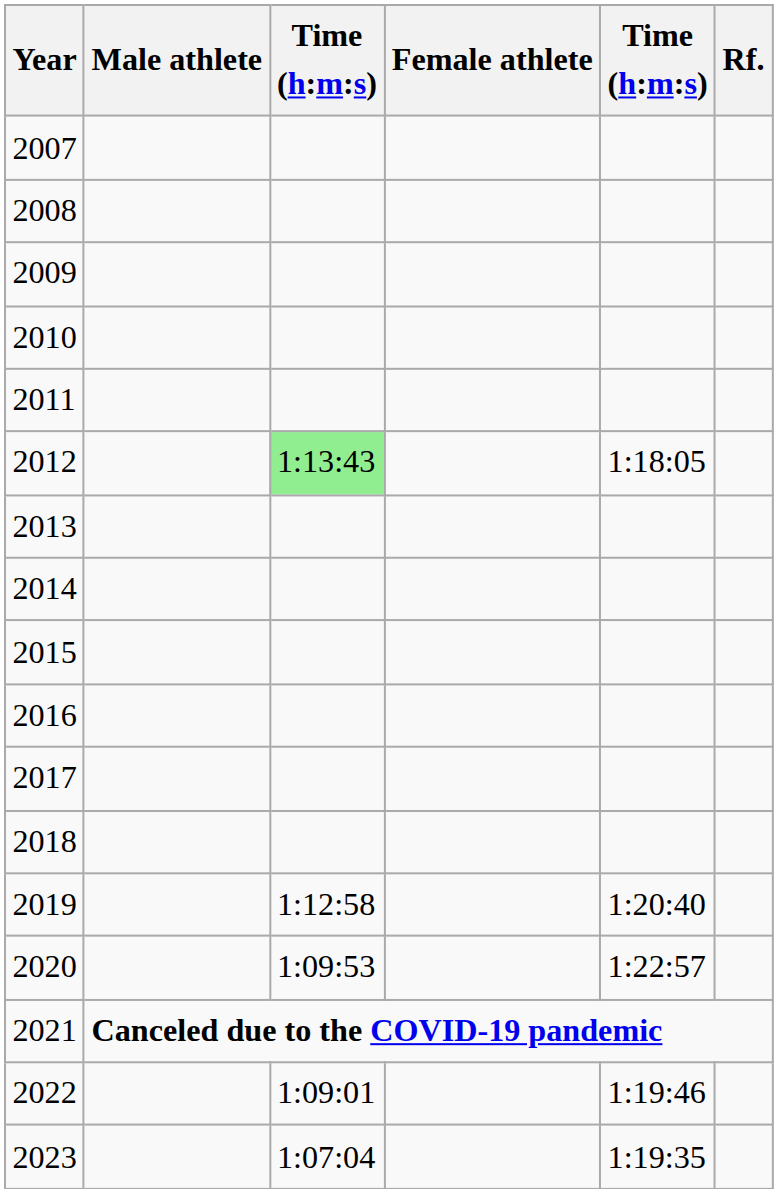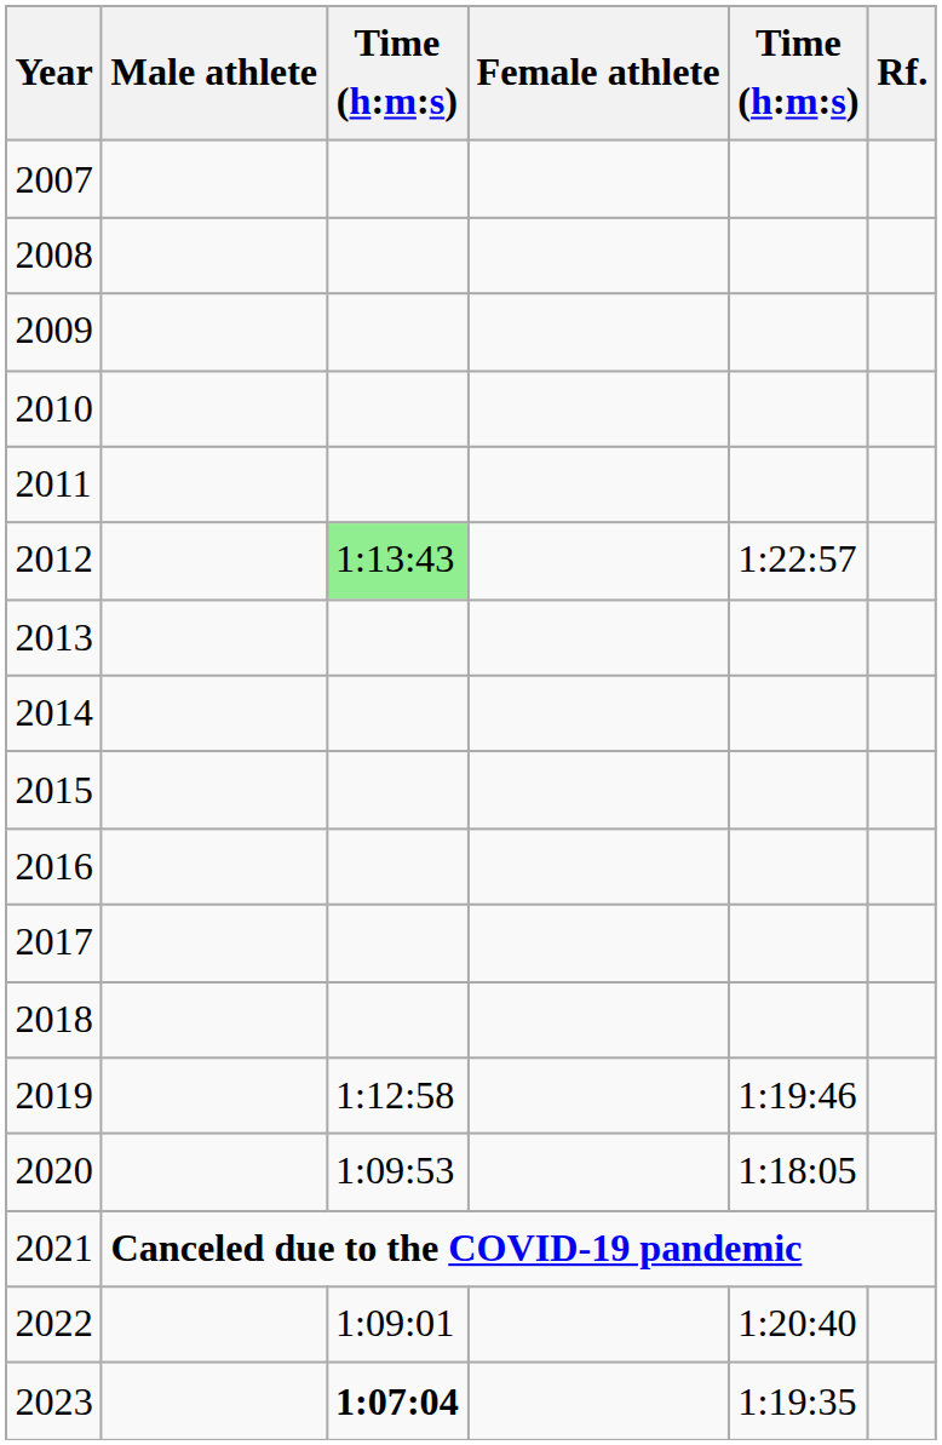 <table class="wikitable sortable" style="font-size:1.00em; line-height:1.5em;">
 <tr>
 <th>Year</th>
 <th>Male athlete</th>
 <th>Time<br>(<a href='#'>h</a>:<a href='#'>m</a>:<a href='#'>s</a>)</th>
 <th>Female athlete</th>
 <th>Time<br>(<a href='#'>h</a>:<a href='#'>m</a>:<a href='#'>s</a>)</th>
 <th class="unsortable">Rf.</th>
 </tr>
 <tr>
 <td>2007</td>
 <td></td>
 <td></td>
 <td></td>
 <td></td>
 <td></td>
 </tr>
 <tr>
 <td>2008</td>
 <td></td>
 <td></td>
 <td></td>
 <td></td>
 <td></td>
 </tr>
 <tr>
 <td>2009</td>
 <td></td>
 <td></td>
 <td></td>
 <td></td>
 <td></td>
 </tr>
 <tr>
 <td>2010</td>
 <td></td>
 <td></td>
 <td></td>
 <td></td>
 <td></td>
 </tr>
 <tr>
 <td>2011</td>
 <td></td>
 <td></td>
 <td></td>
 <td></td>
 <td></td>
 </tr>
 <tr>
 <td>2012</td>
 <td></td>
 <td style="background: lightgreen;">1:13:43</td>
 <td></td>
-<td>1:18:05</td>
+<td>1:22:57</td>
 <td></td>
 </tr>
 <tr>
 <td>2013</td>
 <td></td>
 <td></td>
 <td></td>
 <td></td>
 <td></td>
 </tr>
 <tr>
 <td>2014</td>
 <td></td>
 <td></td>
 <td></td>
 <td></td>
 <td></td>
 </tr>
 <tr>
 <td>2015</td>
 <td></td>
 <td></td>
 <td></td>
 <td></td>
 <td></td>
 </tr>
 <tr>
 <td>2016</td>
 <td></td>
 <td></td>
 <td></td>
 <td></td>
 <td></td>
 </tr>
 <tr>
 <td>2017</td>
 <td></td>
 <td></td>
 <td></td>
 <td></td>
 <td></td>
 </tr>
 <tr>
 <td>2018</td>
 <td></td>
 <td></td>
 <td></td>
 <td></td>
 <td></td>
 </tr>
 <tr>
 <td>2019</td>
 <td></td>
 <td>1:12:58</td>
 <td></td>
-<td>1:20:40</td>
+<td>1:19:46</td>
 <td></td>
 </tr>
 <tr>
 <td>2020</td>
 <td></td>
 <td>1:09:53</td>
 <td></td>
-<td>1:22:57</td>
+<td>1:18:05</td>
 <td></td>
 </tr>
 <tr>
 <td>2021</td>
 <td colspan="5"><div><strong>Canceled due to the <a href='#'>COVID-19 pandemic</a></strong></div></td>
 </tr>
 <tr>
 <td>2022</td>
 <td></td>
 <td>1:09:01</td>
 <td></td>
-<td>1:19:46</td>
+<td>1:20:40</td>
 <td></td>
 </tr>
 <tr>
 <td>2023</td>
 <td></td>
-<td>1:07:04</td>
+<td><strong>1:07:04</strong></td>
 <td></td>
 <td>1:19:35</td>
 <td></td>
 </tr>
 </table>
